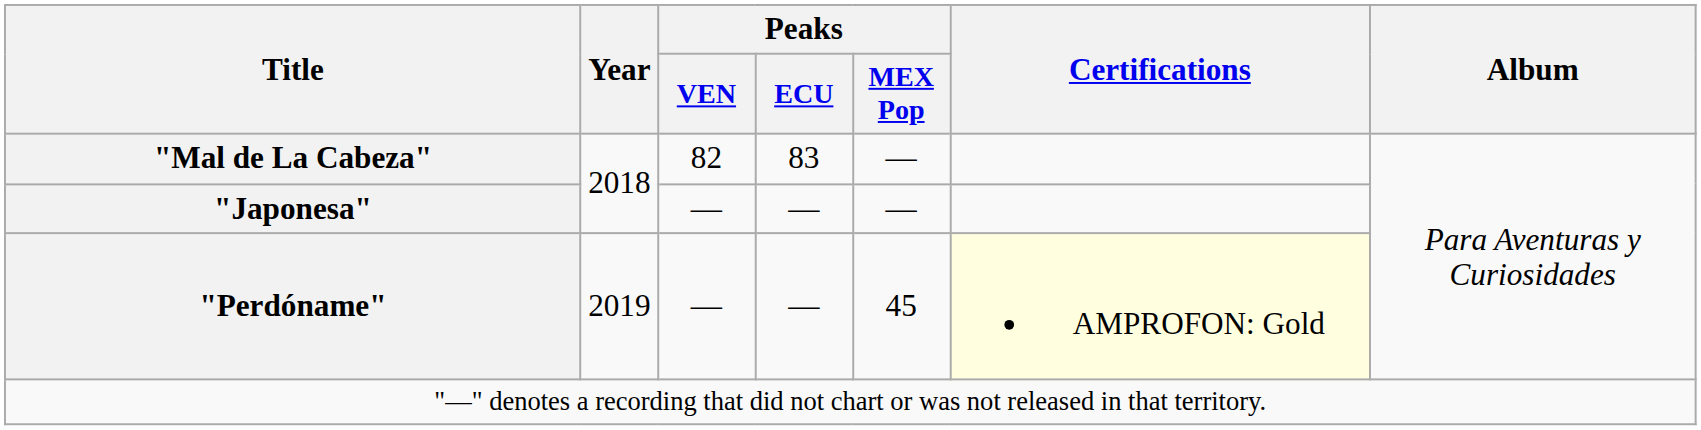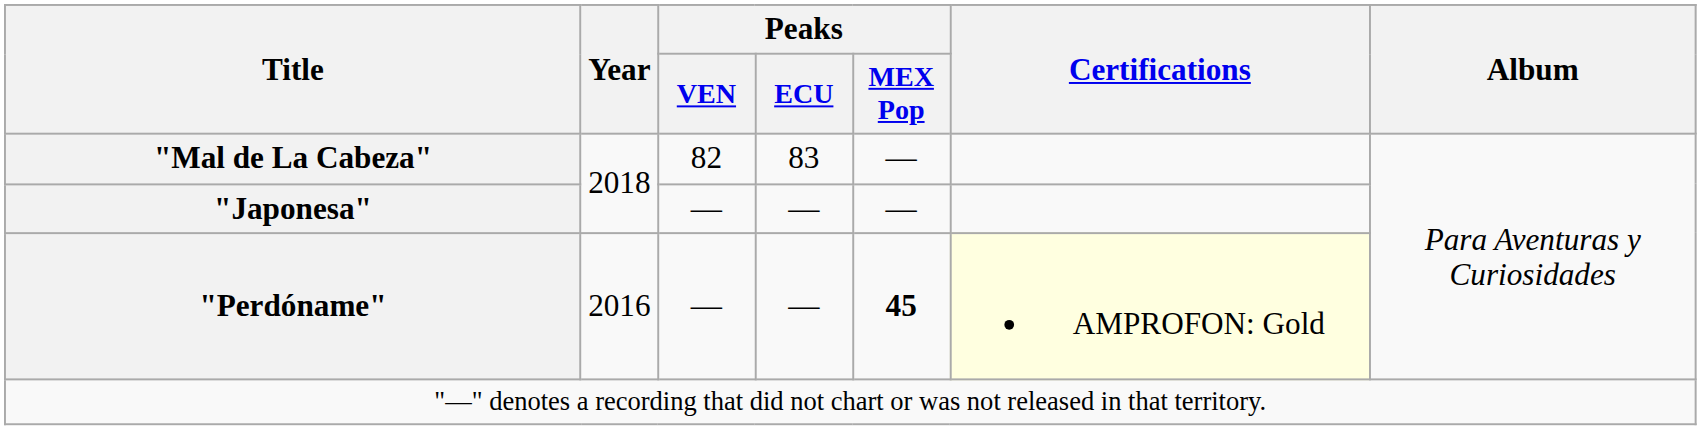 <table class="wikitable plainrowheaders" style="text-align:center;">
 <tr>
 <th scope="col" rowspan="2" style="width:18em;">Title</th>
 <th scope="col" rowspan="2" style="width:1em;">Year</th>
 <th scope="col" colspan="3">Peaks</th>
 <th scope="col" rowspan="2" style="width:13em;"><a href='#'>Certifications</a></th>
 <th scope="col" rowspan="2">Album</th>
 </tr>
 <tr>
 <th scope="col" style="width:3em;font-size:90%;"><a href='#'>VEN</a><br></th>
 <th scope="col" style="width:3em;font-size:90%;"><a href='#'>ECU</a><br></th>
 <th scope="col" style="width:3em;font-size:90%;"><a href='#'>MEX<br>Pop</a><br></th>
 </tr>
 <tr>
 <th scope="row">"Mal de La Cabeza"<br></th>
 <td rowspan="2">2018</td>
 <td>82</td>
 <td>83</td>
 <td>—</td>
 <td></td>
 <td rowspan="3"><em>Para Aventuras y Curiosidades</em></td>
 </tr>
 <tr>
 <th scope="row">"Japonesa"</th>
 <td>—</td>
 <td>—</td>
 <td>—</td>
 <td></td>
 </tr>
 <tr>
 <th scope="row">"Perdóname"</th>
-<td>2019</td>
+<td>2016</td>
 <td>—</td>
 <td>—</td>
-<td>45</td>
+<td><strong>45</strong></td>
 <td style="background: lightyellow;"><br><ul><li>AMPROFON: Gold</li></ul></td>
 </tr>
 <tr>
 <td colspan="15" style="text-align:center; font-size:85%;">"—" denotes a recording that did not chart or was not released in that territory.</td>
 </tr>
 </table>
